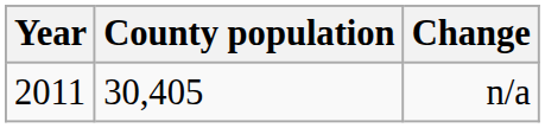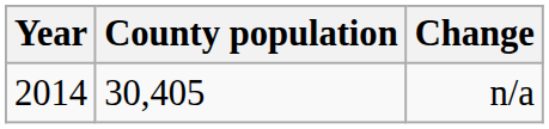 <table class="wikitable">
 <tr>
 <th>Year</th>
 <th>County population</th>
 <th>Change</th>
 </tr>
 <tr>
-<td>2011</td>
+<td>2014</td>
 <td>30,405</td>
 <td align="right">n/a</td>
 </tr>
 </table>
